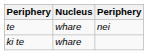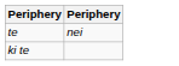 <table class="wikitable">
 <tr>
 <th>Periphery</th>
-<th>Nucleus</th>
 <th>Periphery</th>
 </tr>
 <tr>
 <td><em>te</em></td>
-<td><em>whare</em></td>
 <td><em>nei</em></td>
 </tr>
 <tr>
 <td><em>ki te</em></td>
-<td><em>whare</em></td>
 <td></td>
 </tr>
 </table>
